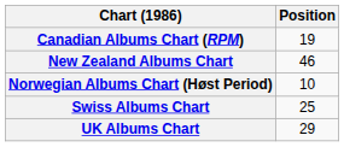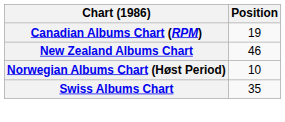 <table class="wikitable sortable plainrowheaders" style="text-align:center;">
 <tr>
 <th>Chart (1986)</th>
 <th>Position</th>
 </tr>
 <tr>
 <th scope="row" align="left"><a href='#'>Canadian Albums Chart</a> (<em><a href='#'>RPM</a></em>)</th>
 <td>19</td>
 </tr>
 <tr>
 <th scope="row" align="left"><a href='#'>New Zealand Albums Chart</a></th>
 <td>46</td>
 </tr>
 <tr>
 <th scope="row" align="left"><a href='#'>Norwegian Albums Chart</a> (Høst Period)</th>
 <td>10</td>
 </tr>
 <tr>
 <th scope="row" align="left"><a href='#'>Swiss Albums Chart</a></th>
-<td>25</td>
-</tr>
-<tr>
-<th scope="row" align="left"><a href='#'>UK Albums Chart</a></th>
-<td>29</td>
+<td>35</td>
 </tr>
 </table>
